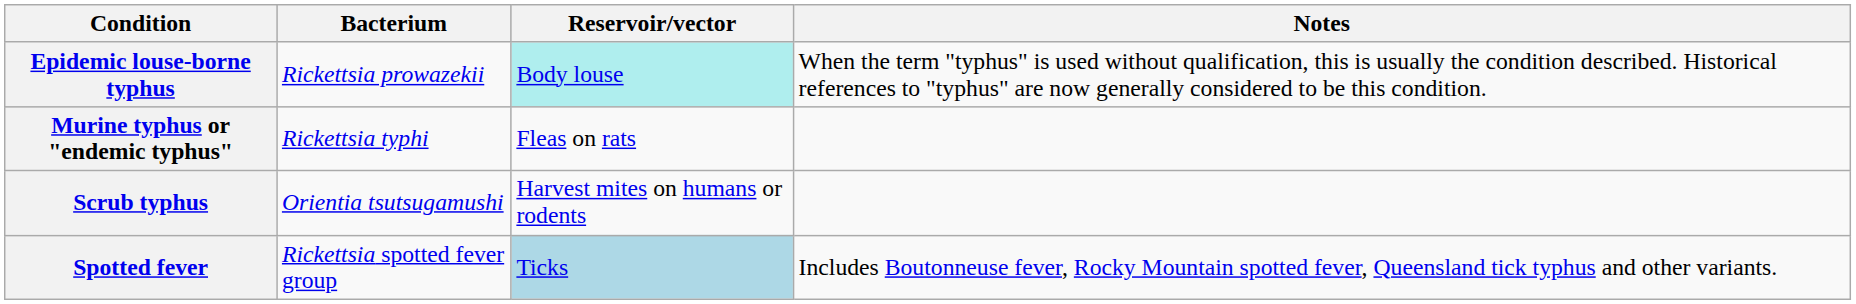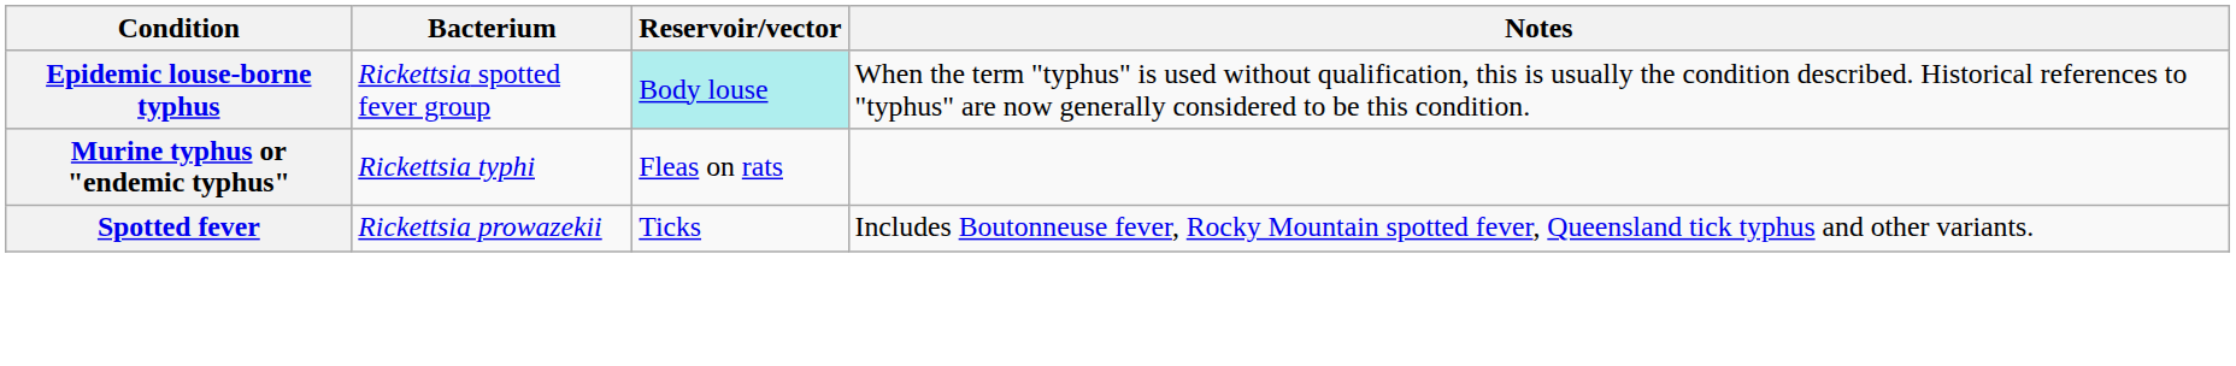 <table class="wikitable plainrowheaders">
 <tr>
 <th scope="col">Condition</th>
 <th scope="col">Bacterium</th>
 <th scope="col">Reservoir/vector</th>
 <th scope="col">Notes</th>
 </tr>
 <tr>
 <th scope="row"><a href='#'>Epidemic louse-borne typhus</a></th>
-<td><em><a href='#'>Rickettsia prowazekii</a></em></td>
+<td><a href='#'><em>Rickettsia</em> spotted fever group</a></td>
 <td style="background: paleturquoise;"><a href='#'>Body louse</a></td>
 <td>When the term "typhus" is used without qualification, this is usually the condition described. Historical references to "typhus" are now generally considered to be this condition.</td>
 </tr>
 <tr>
 <th scope="row"><a href='#'>Murine typhus</a> or "endemic typhus"</th>
 <td><em><a href='#'>Rickettsia typhi</a></em></td>
 <td><a href='#'>Fleas</a> on <a href='#'>rats</a></td>
 <td></td>
 </tr>
 <tr>
-<th scope="row"><a href='#'>Scrub typhus</a></th>
-<td><em><a href='#'>Orientia tsutsugamushi</a></em></td>
-<td><a href='#'>Harvest mites</a> on <a href='#'>humans</a> or <a href='#'>rodents</a></td>
-<td></td>
-</tr>
-<tr>
 <th scope="row"><a href='#'>Spotted fever</a></th>
-<td><a href='#'><em>Rickettsia</em> spotted fever group</a></td>
-<td style="background: lightblue;"><a href='#'>Ticks</a></td>
+<td><em><a href='#'>Rickettsia prowazekii</a></em></td>
+<td><a href='#'>Ticks</a></td>
 <td>Includes <a href='#'>Boutonneuse fever</a>, <a href='#'>Rocky Mountain spotted fever</a>, <a href='#'>Queensland tick typhus</a> and other variants.</td>
 </tr>
 </table>
